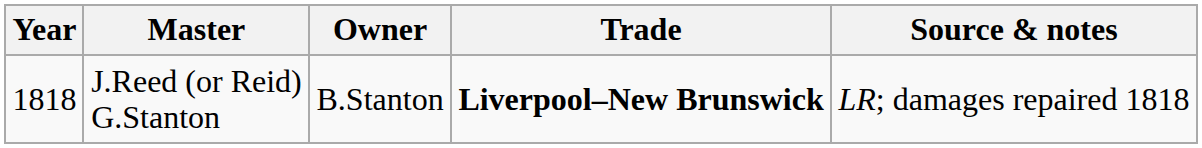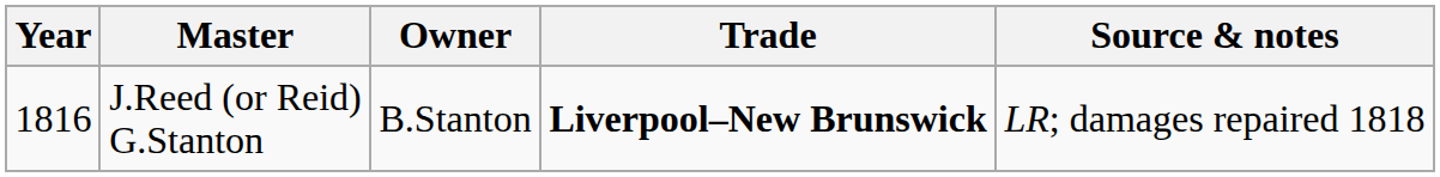 <table class=" wikitable">
 <tr>
 <th>Year</th>
 <th>Master</th>
 <th>Owner</th>
 <th>Trade</th>
 <th>Source & notes</th>
 </tr>
 <tr>
-<td>1818</td>
+<td>1816</td>
 <td>J.Reed (or Reid)<br>G.Stanton</td>
 <td>B.Stanton</td>
 <td><strong>Liverpool–New Brunswick</strong></td>
 <td><em>LR</em>; damages repaired 1818</td>
 </tr>
 <tr>
 </tr>
 </table>
